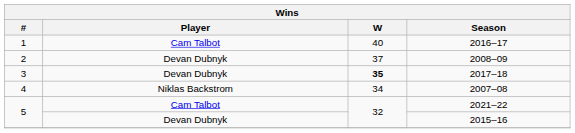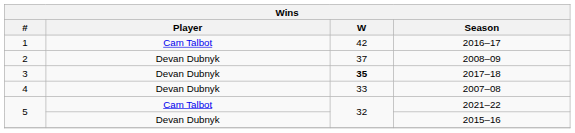 <table class="wikitable" style="text-align: center; font-size: 95%" width="70%">
 <tr>
 <th colspan="4">Wins</th>
 </tr>
 <tr>
 <th>#</th>
 <th>Player</th>
 <th>W</th>
 <th>Season</th>
 </tr>
 <tr>
 <td>1</td>
 <td><a href='#'>Cam Talbot</a></td>
-<td>40</td>
+<td>42</td>
 <td>2016–17</td>
 </tr>
 <tr>
 <td>2</td>
 <td>Devan Dubnyk</td>
 <td>37</td>
 <td>2008–09</td>
 </tr>
 <tr>
 <td>3</td>
 <td>Devan Dubnyk</td>
 <td><strong>35</strong></td>
 <td>2017–18</td>
 </tr>
 <tr>
 <td>4</td>
-<td>Niklas Backstrom</td>
-<td>34</td>
+<td>Devan Dubnyk</td>
+<td>33</td>
 <td>2007–08</td>
 </tr>
 <tr>
 <td rowspan="2">5</td>
 <td><a href='#'>Cam Talbot</a></td>
 <td rowspan="2">32</td>
 <td>2021–22</td>
 </tr>
 <tr>
 <td>Devan Dubnyk</td>
 <td>2015–16</td>
 </tr>
 <tr>
 </tr>
 </table>
